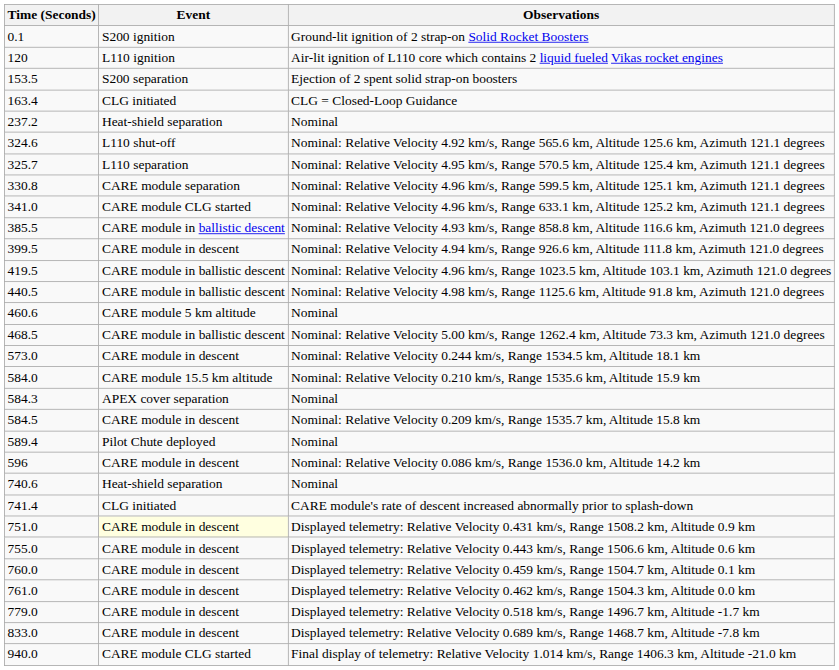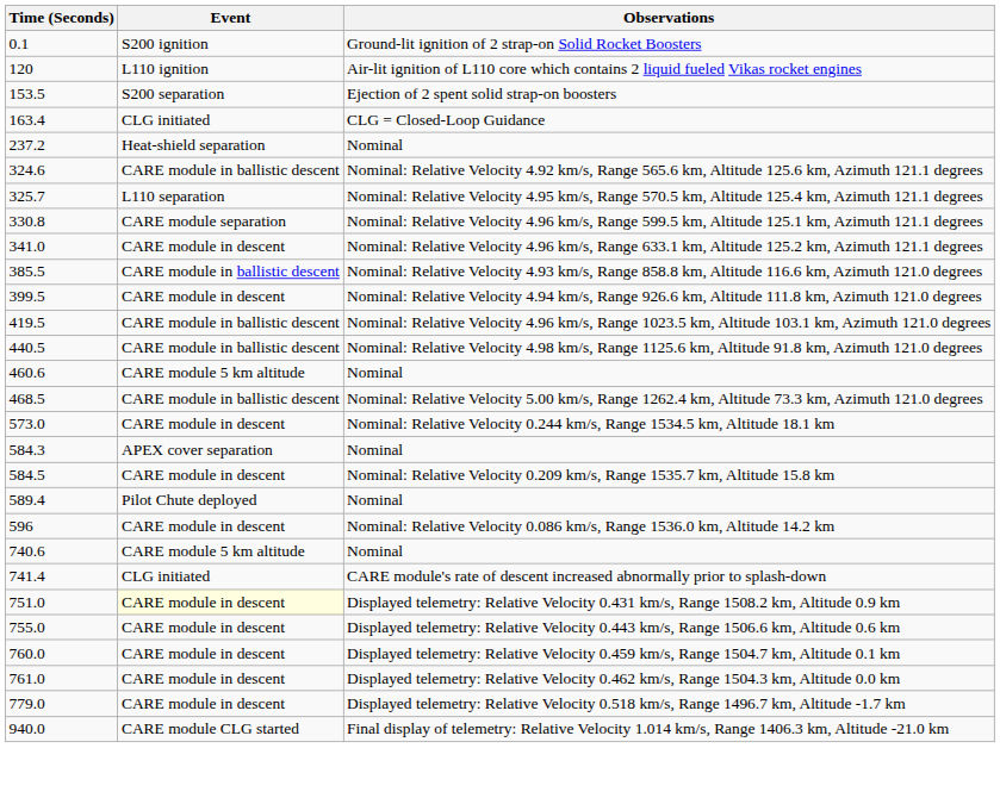 <table class="wikitable">
 <tr>
 <th>Time (Seconds)</th>
 <th>Event</th>
 <th>Observations</th>
 </tr>
 <tr>
 <td>0.1</td>
 <td>S200 ignition</td>
 <td>Ground-lit ignition of 2 strap-on <a href='#'>Solid Rocket Boosters</a></td>
 </tr>
 <tr>
 <td>120</td>
 <td>L110 ignition</td>
 <td>Air-lit ignition of L110 core which contains 2 <a href='#'>liquid fueled</a> <a href='#'>Vikas rocket engines</a></td>
 </tr>
 <tr>
 <td>153.5</td>
 <td>S200 separation</td>
 <td>Ejection of 2 spent solid strap-on boosters</td>
 </tr>
 <tr>
 <td>163.4</td>
 <td>CLG initiated</td>
 <td>CLG = Closed-Loop Guidance</td>
 </tr>
 <tr>
 <td>237.2</td>
 <td>Heat-shield separation</td>
 <td>Nominal</td>
 </tr>
 <tr>
 <td>324.6</td>
-<td>L110 shut-off</td>
+<td>CARE module in ballistic descent</td>
 <td>Nominal: Relative Velocity 4.92 km/s, Range 565.6 km, Altitude 125.6 km, Azimuth 121.1 degrees</td>
 </tr>
 <tr>
 <td>325.7</td>
 <td>L110 separation</td>
 <td>Nominal: Relative Velocity 4.95 km/s, Range 570.5 km, Altitude 125.4 km, Azimuth 121.1 degrees</td>
 </tr>
 <tr>
 <td>330.8</td>
 <td>CARE module separation</td>
 <td>Nominal: Relative Velocity 4.96 km/s, Range 599.5 km, Altitude 125.1 km, Azimuth 121.1 degrees</td>
 </tr>
 <tr>
 <td>341.0</td>
-<td>CARE module CLG started</td>
+<td>CARE module in descent</td>
 <td>Nominal: Relative Velocity 4.96 km/s, Range 633.1 km, Altitude 125.2 km, Azimuth 121.1 degrees</td>
 </tr>
 <tr>
 <td>385.5</td>
 <td>CARE module in <a href='#'>ballistic descent</a></td>
 <td>Nominal: Relative Velocity 4.93 km/s, Range 858.8 km, Altitude 116.6 km, Azimuth 121.0 degrees</td>
 </tr>
 <tr>
 <td>399.5</td>
 <td>CARE module in descent</td>
 <td>Nominal: Relative Velocity 4.94 km/s, Range 926.6 km, Altitude 111.8 km, Azimuth 121.0 degrees</td>
 </tr>
 <tr>
 <td>419.5</td>
 <td>CARE module in ballistic descent</td>
 <td>Nominal: Relative Velocity 4.96 km/s, Range 1023.5 km, Altitude 103.1 km, Azimuth 121.0 degrees</td>
 </tr>
 <tr>
 <td>440.5</td>
 <td>CARE module in ballistic descent</td>
 <td>Nominal: Relative Velocity 4.98 km/s, Range 1125.6 km, Altitude 91.8 km, Azimuth 121.0 degrees</td>
 </tr>
 <tr>
 <td>460.6</td>
 <td>CARE module 5 km altitude</td>
 <td>Nominal</td>
 </tr>
 <tr>
 <td>468.5</td>
 <td>CARE module in ballistic descent</td>
 <td>Nominal: Relative Velocity 5.00 km/s, Range 1262.4 km, Altitude 73.3 km, Azimuth 121.0 degrees</td>
 </tr>
 <tr>
 <td>573.0</td>
 <td>CARE module in descent</td>
 <td>Nominal: Relative Velocity 0.244 km/s, Range 1534.5 km, Altitude 18.1 km</td>
 </tr>
 <tr>
-<td>584.0</td>
-<td>CARE module 15.5 km altitude</td>
-<td>Nominal: Relative Velocity 0.210 km/s, Range 1535.6 km, Altitude 15.9 km</td>
-</tr>
-<tr>
 <td>584.3</td>
 <td>APEX cover separation</td>
 <td>Nominal</td>
 </tr>
 <tr>
 <td>584.5</td>
 <td>CARE module in descent</td>
 <td>Nominal: Relative Velocity 0.209 km/s, Range 1535.7 km, Altitude 15.8 km</td>
 </tr>
 <tr>
 <td>589.4</td>
 <td>Pilot Chute deployed</td>
 <td>Nominal</td>
 </tr>
 <tr>
 <td>596</td>
 <td>CARE module in descent</td>
 <td>Nominal: Relative Velocity 0.086 km/s, Range 1536.0 km, Altitude 14.2 km</td>
 </tr>
 <tr>
 <td>740.6</td>
-<td>Heat-shield separation</td>
+<td>CARE module 5 km altitude</td>
 <td>Nominal</td>
 </tr>
 <tr>
 <td>741.4</td>
 <td>CLG initiated</td>
 <td>CARE module's rate of descent increased abnormally prior to splash-down</td>
 </tr>
 <tr>
 <td>751.0</td>
 <td style="background: lightyellow;">CARE module in descent</td>
 <td>Displayed telemetry: Relative Velocity 0.431 km/s, Range 1508.2 km, Altitude 0.9 km</td>
 </tr>
 <tr>
 <td>755.0</td>
 <td>CARE module in descent</td>
 <td>Displayed telemetry: Relative Velocity 0.443 km/s, Range 1506.6 km, Altitude 0.6 km</td>
 </tr>
 <tr>
 <td>760.0</td>
 <td>CARE module in descent</td>
 <td>Displayed telemetry: Relative Velocity 0.459 km/s, Range 1504.7 km, Altitude 0.1 km</td>
 </tr>
 <tr>
 <td>761.0</td>
 <td>CARE module in descent</td>
 <td>Displayed telemetry: Relative Velocity 0.462 km/s, Range 1504.3 km, Altitude 0.0 km</td>
 </tr>
 <tr>
 <td>779.0</td>
 <td>CARE module in descent</td>
 <td>Displayed telemetry: Relative Velocity 0.518 km/s, Range 1496.7 km, Altitude -1.7 km</td>
 </tr>
 <tr>
-<td>833.0</td>
-<td>CARE module in descent</td>
-<td>Displayed telemetry: Relative Velocity 0.689 km/s, Range 1468.7 km, Altitude -7.8 km</td>
-</tr>
-<tr>
 <td>940.0</td>
 <td>CARE module CLG started</td>
 <td>Final display of telemetry: Relative Velocity 1.014 km/s, Range 1406.3 km, Altitude -21.0 km</td>
 </tr>
 </table>
